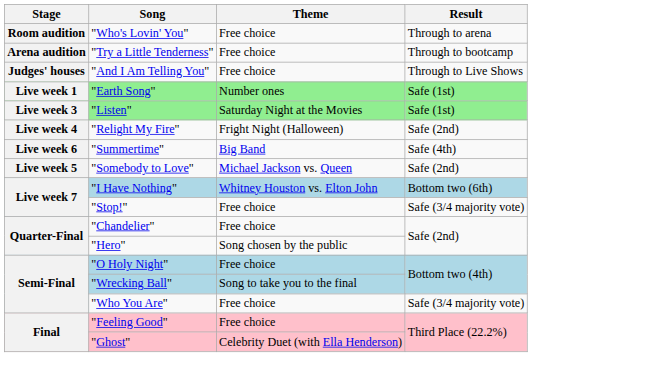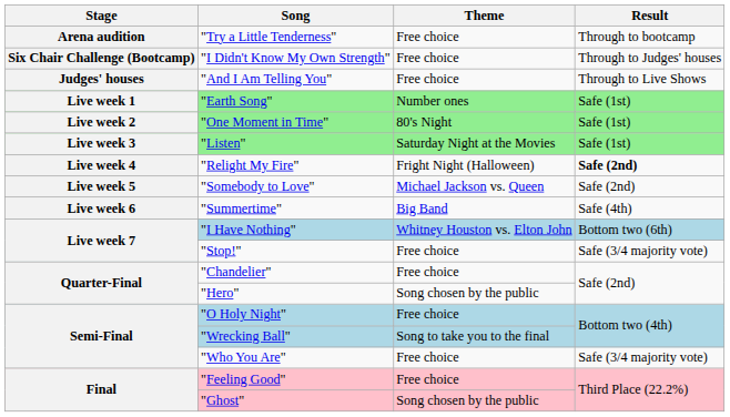 <table class="wikitable plainrowheaders">
 <tr>
 <th scope="col">Stage</th>
 <th scope="col">Song</th>
 <th scope="col">Theme</th>
 <th scope="col">Result</th>
 </tr>
 <tr>
-<th scope="row">Room audition</th>
-<td>"<a href='#'>Who's Lovin' You</a>"</td>
-<td>Free choice</td>
-<td>Through to arena</td>
-</tr>
-<tr>
 <th scope="row">Arena audition</th>
 <td>"<a href='#'>Try a Little Tenderness</a>"</td>
 <td>Free choice</td>
 <td>Through to bootcamp</td>
+</tr>
+<tr>
+<th scope="row">Six Chair Challenge (Bootcamp)</th>
+<td>"<a href='#'>I Didn't Know My Own Strength</a>"</td>
+<td>Free choice</td>
+<td>Through to Judges' houses</td>
 </tr>
 <tr>
 <th scope="row">Judges' houses</th>
 <td>"<a href='#'>And I Am Telling You</a>"</td>
 <td>Free choice</td>
 <td>Through to Live Shows</td>
 </tr>
 <tr style="background:lightgreen">
 <th scope="row">Live week 1</th>
 <td>"<a href='#'>Earth Song</a>"</td>
 <td>Number ones</td>
 <td>Safe (1st)</td>
 </tr>
 <tr style="background:lightgreen">
+<th scope="row">Live week 2</th>
+<td>"<a href='#'>One Moment in Time</a>"</td>
+<td>80's Night</td>
+<td>Safe (1st)</td>
+</tr>
+<tr style="background:lightgreen">
 <th scope="row">Live week 3</th>
 <td>"<a href='#'>Listen</a>"</td>
 <td>Saturday Night at the Movies</td>
 <td>Safe (1st)</td>
 </tr>
 <tr>
 <th scope="row">Live week 4</th>
 <td>"<a href='#'>Relight My Fire</a>"</td>
 <td>Fright Night (Halloween)</td>
+<td><strong>Safe (2nd)</strong></td>
+</tr>
+<tr>
+<th scope="row">Live week 5</th>
+<td>"<a href='#'>Somebody to Love</a>"</td>
+<td><a href='#'>Michael Jackson</a> vs. <a href='#'>Queen</a></td>
 <td>Safe (2nd)</td>
 </tr>
 <tr>
 <th scope="row">Live week 6</th>
 <td rowspan="1">"<a href='#'>Summertime</a>"</td>
 <td><a href='#'>Big Band</a></td>
 <td>Safe (4th)</td>
-</tr>
-<tr>
-<th scope="row">Live week 5</th>
-<td>"<a href='#'>Somebody to Love</a>"</td>
-<td><a href='#'>Michael Jackson</a> vs. <a href='#'>Queen</a></td>
-<td>Safe (2nd)</td>
 </tr>
 <tr style="background:lightblue">
 <th rowspan="2" scope="row">Live week 7</th>
 <td>"<a href='#'>I Have Nothing</a>"</td>
 <td><a href='#'>Whitney Houston</a> vs. <a href='#'>Elton John</a></td>
 <td>Bottom two (6th)</td>
 </tr>
 <tr>
 <td>"<a href='#'>Stop!</a>"</td>
 <td>Free choice</td>
 <td>Safe (3/4 majority vote)</td>
 </tr>
 <tr>
 <th rowspan="2" scope="row">Quarter-Final</th>
 <td>"<a href='#'>Chandelier</a>"</td>
 <td>Free choice</td>
 <td rowspan="2">Safe (2nd)</td>
 </tr>
 <tr>
 <td>"<a href='#'>Hero</a>"</td>
 <td>Song chosen by the public</td>
 </tr>
 <tr style="background:lightblue">
 <th rowspan="3" scope="row">Semi-Final</th>
 <td>"<a href='#'>O Holy Night</a>"</td>
 <td>Free choice</td>
 <td rowspan="2">Bottom two (4th)</td>
 </tr>
 <tr style="background:lightblue">
 <td>"<a href='#'>Wrecking Ball</a>"</td>
 <td>Song to take you to the final</td>
 </tr>
 <tr>
 <td>"<a href='#'>Who You Are</a>"</td>
 <td>Free choice</td>
 <td>Safe (3/4 majority vote)</td>
 </tr>
 <tr style="background:pink">
 <th rowspan="2"  scope="row">Final</th>
 <td>"<a href='#'>Feeling Good</a>"</td>
 <td>Free choice</td>
 <td rowspan="2">Third Place (22.2%)</td>
 </tr>
 <tr style="background:pink">
 <td>"<a href='#'>Ghost</a>"</td>
-<td>Celebrity Duet (with <a href='#'>Ella Henderson</a>)</td>
+<td>Song chosen by the public</td>
 </tr>
 </table>
